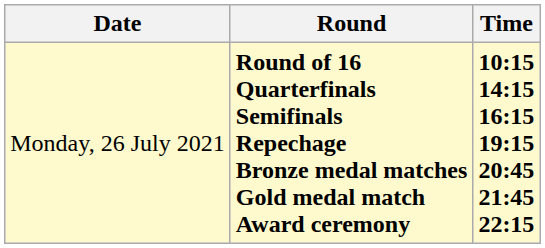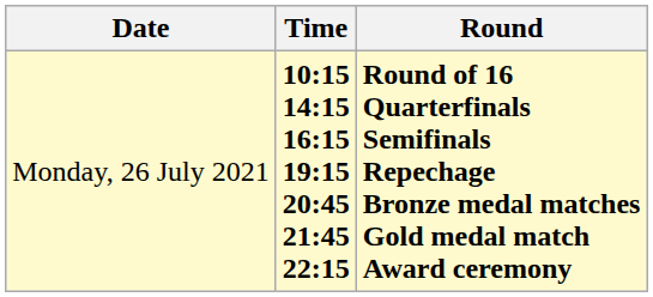 <table class="wikitable">
 <tr>
 <th>Date</th>
+<th>Time</th>
 <th>Round</th>
-<th>Time</th>
 </tr>
 <tr>
 <td style=background:lemonchiffon>Monday, 26 July 2021</td>
+<td style=background:lemonchiffon><strong>10:15<br>14:15<br>16:15<br>19:15<br>20:45<br>21:45<br>22:15</strong></td>
 <td style=background:lemonchiffon><strong>Round of 16<br>Quarterfinals<br>Semifinals<br>Repechage<br>Bronze medal matches<br>Gold medal match<br>Award ceremony</strong></td>
-<td style=background:lemonchiffon><strong>10:15<br>14:15<br>16:15<br>19:15<br>20:45<br>21:45<br>22:15</strong></td>
 </tr>
 </table>
